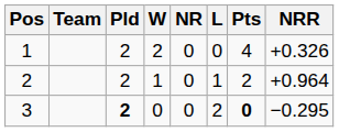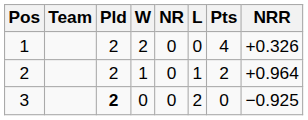 <table class="wikitable">
 <tr>
 <th>Pos</th>
 <th>Team</th>
 <th>Pld</th>
 <th>W</th>
 <th>NR</th>
 <th>L</th>
 <th>Pts</th>
 <th>NRR</th>
 </tr>
 <tr align="center">
 <td>1</td>
 <td align="left"></td>
 <td>2</td>
 <td>2</td>
 <td>0</td>
 <td>0</td>
 <td>4</td>
 <td>+0.326</td>
 </tr>
 <tr align="center">
 <td>2</td>
 <td align="left"></td>
 <td>2</td>
 <td>1</td>
 <td>0</td>
 <td>1</td>
 <td>2</td>
 <td>+0.964</td>
 </tr>
 <tr align="center">
 <td>3</td>
 <td align="left"></td>
 <td><strong>2</strong></td>
 <td>0</td>
 <td>0</td>
 <td>2</td>
-<td><strong>0</strong></td>
-<td>−0.295</td>
+<td>0</td>
+<td>−0.925</td>
 </tr>
 </table>
